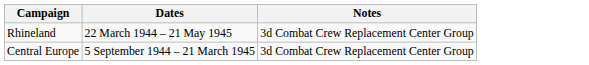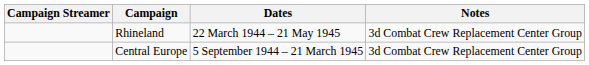 <table class="wikitable">
 <tr>
+<th>Campaign Streamer</th>
 <th>Campaign</th>
 <th>Dates</th>
 <th>Notes</th>
 </tr>
 <tr>
+<td></td>
 <td>Rhineland</td>
 <td>22 March 1944 – 21 May 1945</td>
 <td>3d Combat Crew Replacement Center Group</td>
 </tr>
 <tr>
+<td></td>
 <td>Central Europe</td>
 <td>5 September 1944 – 21 March 1945</td>
 <td>3d Combat Crew Replacement Center Group</td>
 </tr>
 </table>
